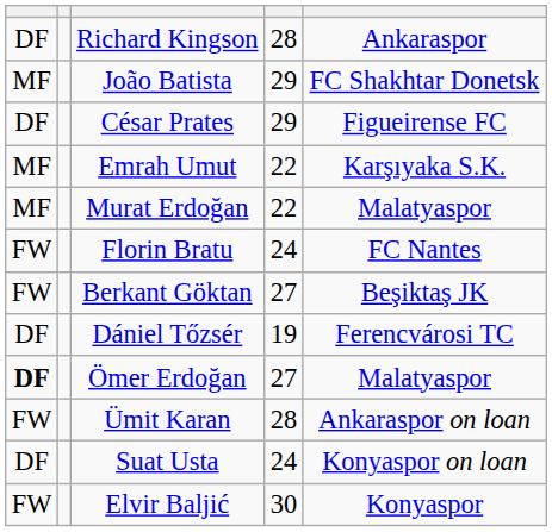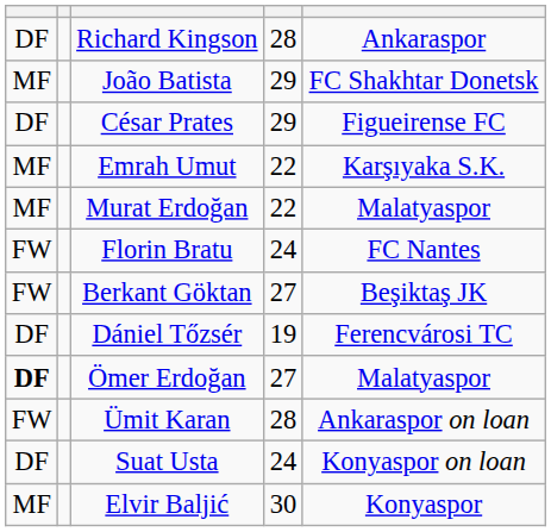 <table class="wikitable sortable" style="text-align: center">
 <tr>
 <th></th>
 <th></th>
 <th></th>
 <th></th>
 <th></th>
 </tr>
 <tr>
 <td>DF</td>
 <td></td>
 <td><a href='#'>Richard Kingson</a></td>
 <td>28</td>
 <td><a href='#'>Ankaraspor</a></td>
 </tr>
 <tr>
 <td>MF</td>
 <td></td>
 <td><a href='#'>João Batista</a></td>
 <td>29</td>
 <td><a href='#'>FC Shakhtar Donetsk</a></td>
 </tr>
 <tr>
 <td>DF</td>
 <td></td>
 <td><a href='#'>César Prates</a></td>
 <td>29</td>
 <td><a href='#'>Figueirense FC</a></td>
 </tr>
 <tr>
 <td>MF</td>
 <td></td>
 <td><a href='#'>Emrah Umut</a></td>
 <td>22</td>
 <td><a href='#'>Karşıyaka S.K.</a></td>
 </tr>
 <tr>
 <td>MF</td>
 <td></td>
 <td><a href='#'>Murat Erdoğan</a></td>
 <td>22</td>
 <td><a href='#'>Malatyaspor</a></td>
 </tr>
 <tr>
 <td>FW</td>
 <td></td>
 <td><a href='#'>Florin Bratu</a></td>
 <td>24</td>
 <td><a href='#'>FC Nantes</a></td>
 </tr>
 <tr>
 <td>FW</td>
 <td></td>
 <td><a href='#'>Berkant Göktan</a></td>
 <td>27</td>
 <td><a href='#'>Beşiktaş JK</a></td>
 </tr>
 <tr>
 <td>DF</td>
 <td></td>
 <td><a href='#'>Dániel Tőzsér</a></td>
 <td>19</td>
 <td><a href='#'>Ferencvárosi TC</a></td>
 </tr>
 <tr>
 <td><strong>DF</strong></td>
 <td></td>
 <td><a href='#'>Ömer Erdoğan</a></td>
 <td>27</td>
 <td><a href='#'>Malatyaspor</a></td>
 </tr>
 <tr>
 <td>FW</td>
 <td></td>
 <td><a href='#'>Ümit Karan</a></td>
 <td>28</td>
 <td><a href='#'>Ankaraspor</a> <em>on loan</em></td>
 </tr>
 <tr>
 <td>DF</td>
 <td></td>
 <td><a href='#'>Suat Usta</a></td>
 <td>24</td>
 <td><a href='#'>Konyaspor</a> <em>on loan</em></td>
 </tr>
 <tr>
-<td>FW</td>
+<td>MF</td>
 <td></td>
 <td><a href='#'>Elvir Baljić</a></td>
 <td>30</td>
 <td><a href='#'>Konyaspor</a></td>
 </tr>
 </table>
